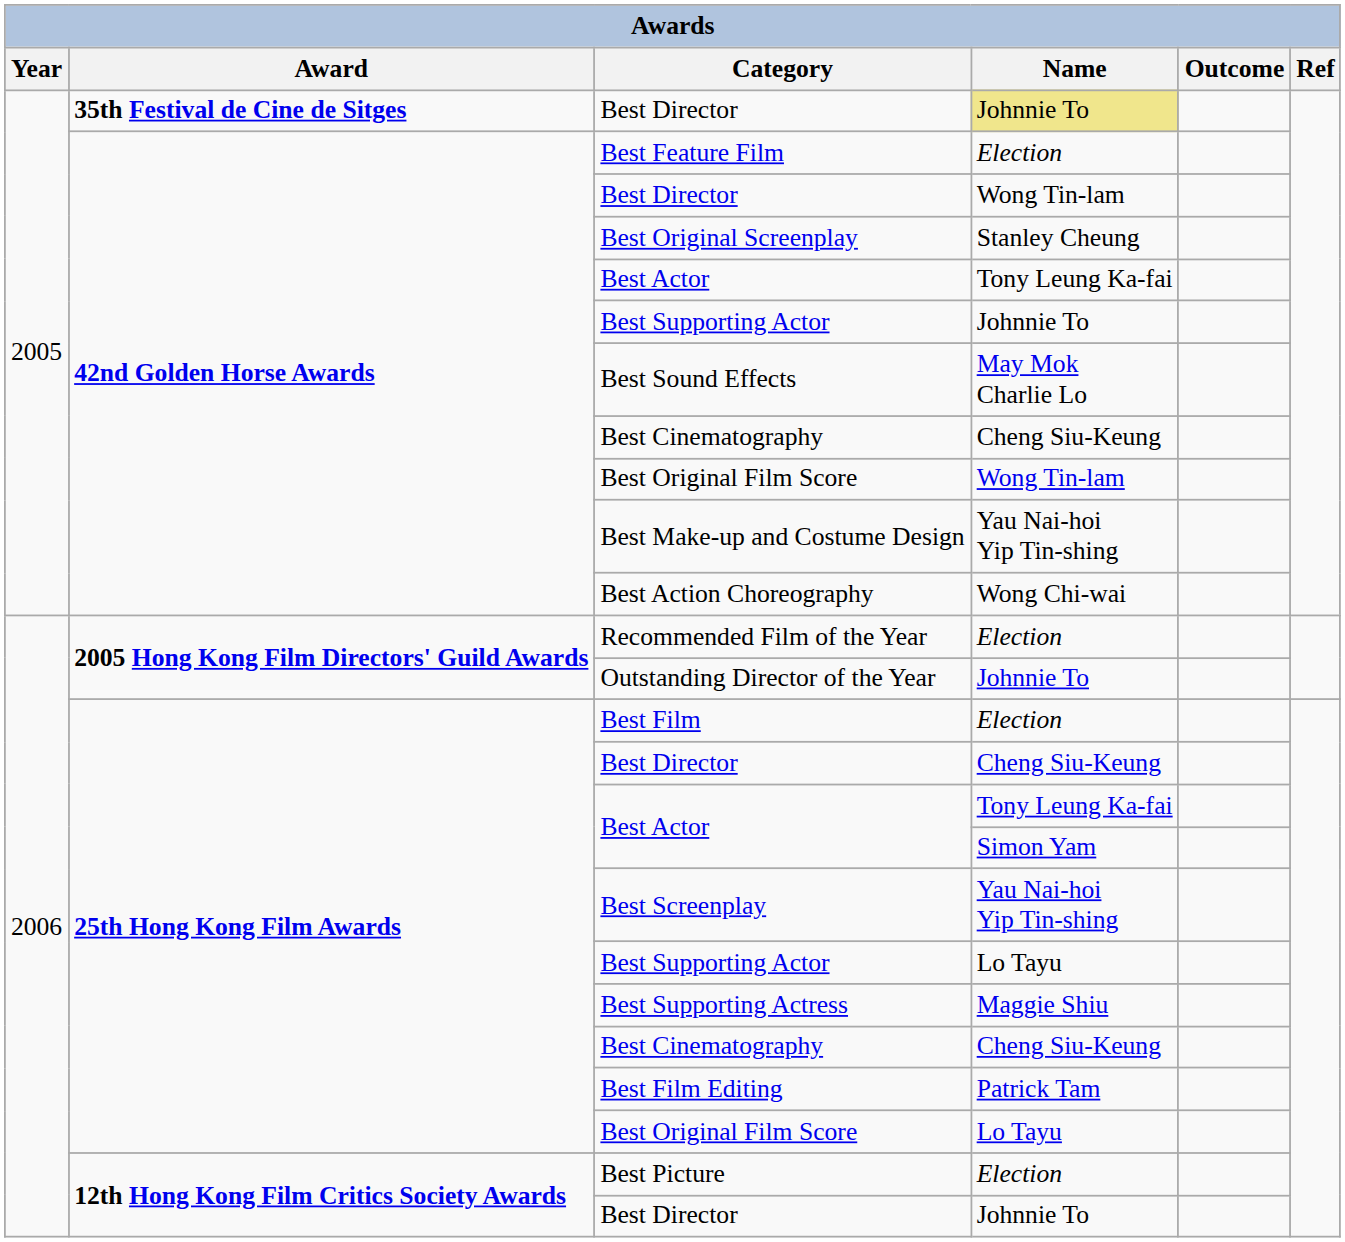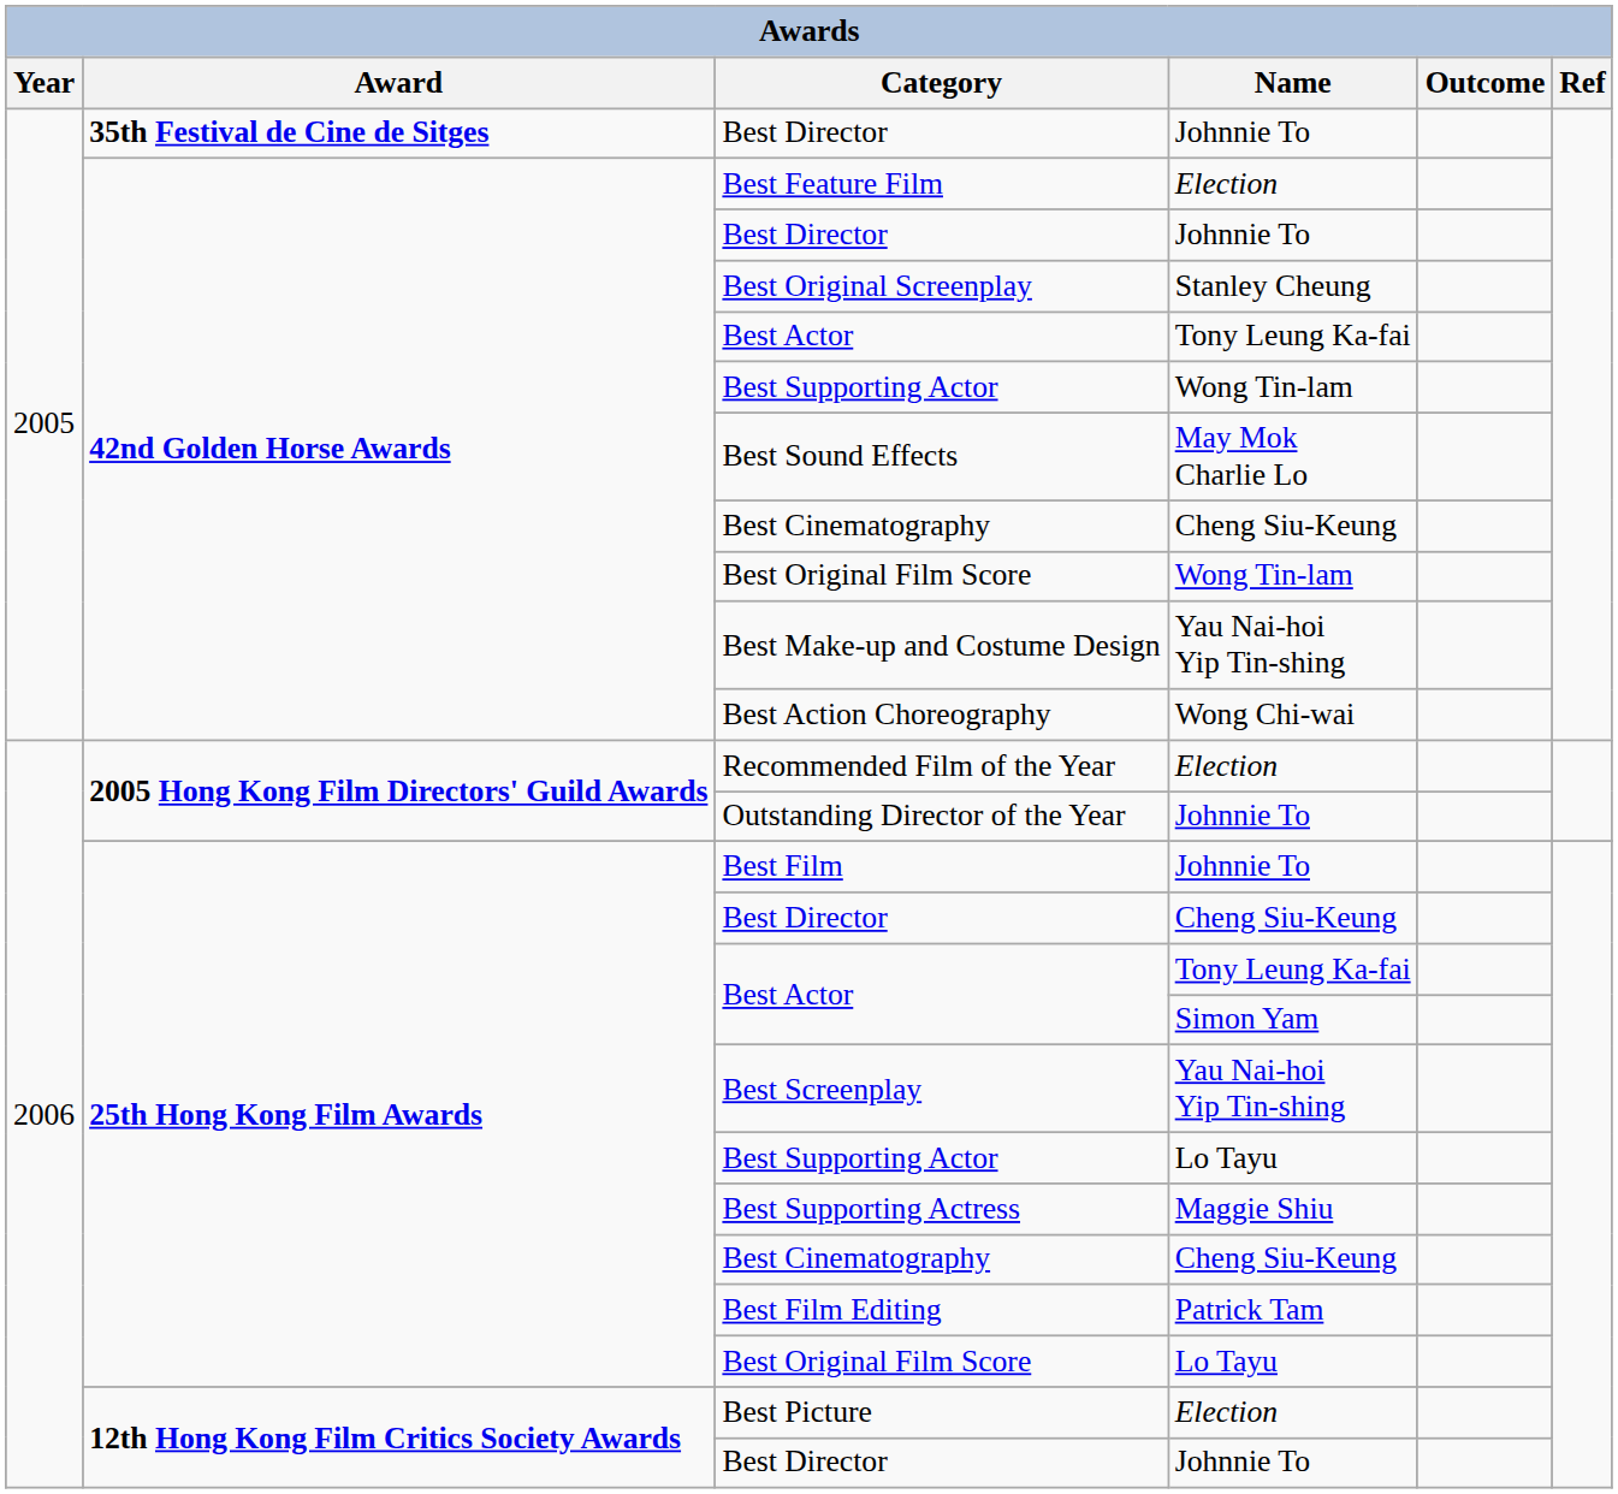 <table class="wikitable" style="font-size:90%;">
 <tr>
 <th colspan="6" style="background: LightSteelBlue;">Awards</th>
 </tr>
 <tr>
 <th>Year</th>
 <th>Award</th>
 <th>Category</th>
 <th>Name</th>
 <th>Outcome</th>
 <th>Ref</th>
 </tr>
 <tr>
 <td rowspan=11>2005</td>
 <td><strong>35th <a href='#'>Festival de Cine de Sitges</a></strong></td>
 <td>Best Director</td>
-<td style="background: khaki;">Johnnie To</td>
+<td>Johnnie To</td>
 <td></td>
 </tr>
 <tr>
 <td rowspan=10><strong><a href='#'>42nd Golden Horse Awards</a></strong></td>
 <td><a href='#'>Best Feature Film</a></td>
 <td><em>Election</em></td>
 <td></td>
 </tr>
 <tr>
 <td><a href='#'>Best Director</a></td>
-<td>Wong Tin-lam</td>
+<td>Johnnie To</td>
 <td></td>
 </tr>
 <tr>
 <td><a href='#'>Best Original Screenplay</a></td>
 <td>Stanley Cheung</td>
 <td></td>
 </tr>
 <tr>
 <td><a href='#'>Best Actor</a></td>
 <td>Tony Leung Ka-fai</td>
 <td></td>
 </tr>
 <tr>
 <td><a href='#'>Best Supporting Actor</a></td>
-<td>Johnnie To</td>
+<td>Wong Tin-lam</td>
 <td></td>
 </tr>
 <tr>
 <td>Best Sound Effects</td>
 <td><a href='#'>May Mok</a><br>Charlie Lo</td>
 <td></td>
 </tr>
 <tr>
 <td>Best Cinematography</td>
 <td>Cheng Siu-Keung</td>
 <td></td>
 </tr>
 <tr>
 <td>Best Original Film Score</td>
 <td><a href='#'>Wong Tin-lam</a></td>
 <td></td>
 </tr>
 <tr>
 <td>Best Make-up and Costume Design</td>
 <td>Yau Nai-hoi<br>Yip Tin-shing</td>
 <td></td>
 </tr>
 <tr>
 <td>Best Action Choreography</td>
 <td>Wong Chi-wai</td>
 <td></td>
 </tr>
 <tr>
 <td rowspan="14">2006</td>
 <td rowspan="2"><strong>2005 <a href='#'>Hong Kong Film Directors' Guild Awards</a></strong></td>
 <td>Recommended Film of the Year</td>
 <td><em>Election</em></td>
 <td></td>
 <td rowspan="2"></td>
 </tr>
 <tr>
 <td>Outstanding Director of the Year</td>
 <td><a href='#'>Johnnie To</a></td>
 <td></td>
 </tr>
 <tr>
 <td rowspan=10><strong><a href='#'>25th Hong Kong Film Awards</a></strong></td>
 <td><a href='#'>Best Film</a></td>
-<td><em>Election</em></td>
+<td><a href='#'>Johnnie To</a></td>
 <td></td>
 </tr>
 <tr>
 <td><a href='#'>Best Director</a></td>
 <td><a href='#'>Cheng Siu-Keung</a></td>
 <td></td>
 </tr>
 <tr>
 <td rowspan=2><a href='#'>Best Actor</a></td>
 <td><a href='#'>Tony Leung Ka-fai</a></td>
 <td></td>
 </tr>
 <tr>
 <td><a href='#'>Simon Yam</a></td>
 <td></td>
 </tr>
 <tr>
 <td><a href='#'>Best Screenplay</a></td>
 <td><a href='#'>Yau Nai-hoi</a><br><a href='#'>Yip Tin-shing</a></td>
 <td></td>
 </tr>
 <tr>
 <td><a href='#'>Best Supporting Actor</a></td>
 <td>Lo Tayu</td>
 <td></td>
 </tr>
 <tr>
 <td><a href='#'>Best Supporting Actress</a></td>
 <td><a href='#'>Maggie Shiu</a></td>
 <td></td>
 </tr>
 <tr>
 <td><a href='#'>Best Cinematography</a></td>
 <td><a href='#'>Cheng Siu-Keung</a></td>
 <td></td>
 </tr>
 <tr>
 <td><a href='#'>Best Film Editing</a></td>
 <td><a href='#'>Patrick Tam</a></td>
 <td></td>
 </tr>
 <tr>
 <td><a href='#'>Best Original Film Score</a></td>
 <td><a href='#'>Lo Tayu</a></td>
 <td></td>
 </tr>
 <tr>
 <td rowspan=2><strong>12th <a href='#'>Hong Kong Film Critics Society Awards</a></strong></td>
 <td>Best Picture</td>
 <td><em>Election</em></td>
 <td></td>
 </tr>
 <tr>
 <td>Best Director</td>
 <td>Johnnie To</td>
 <td></td>
 </tr>
 </table>
